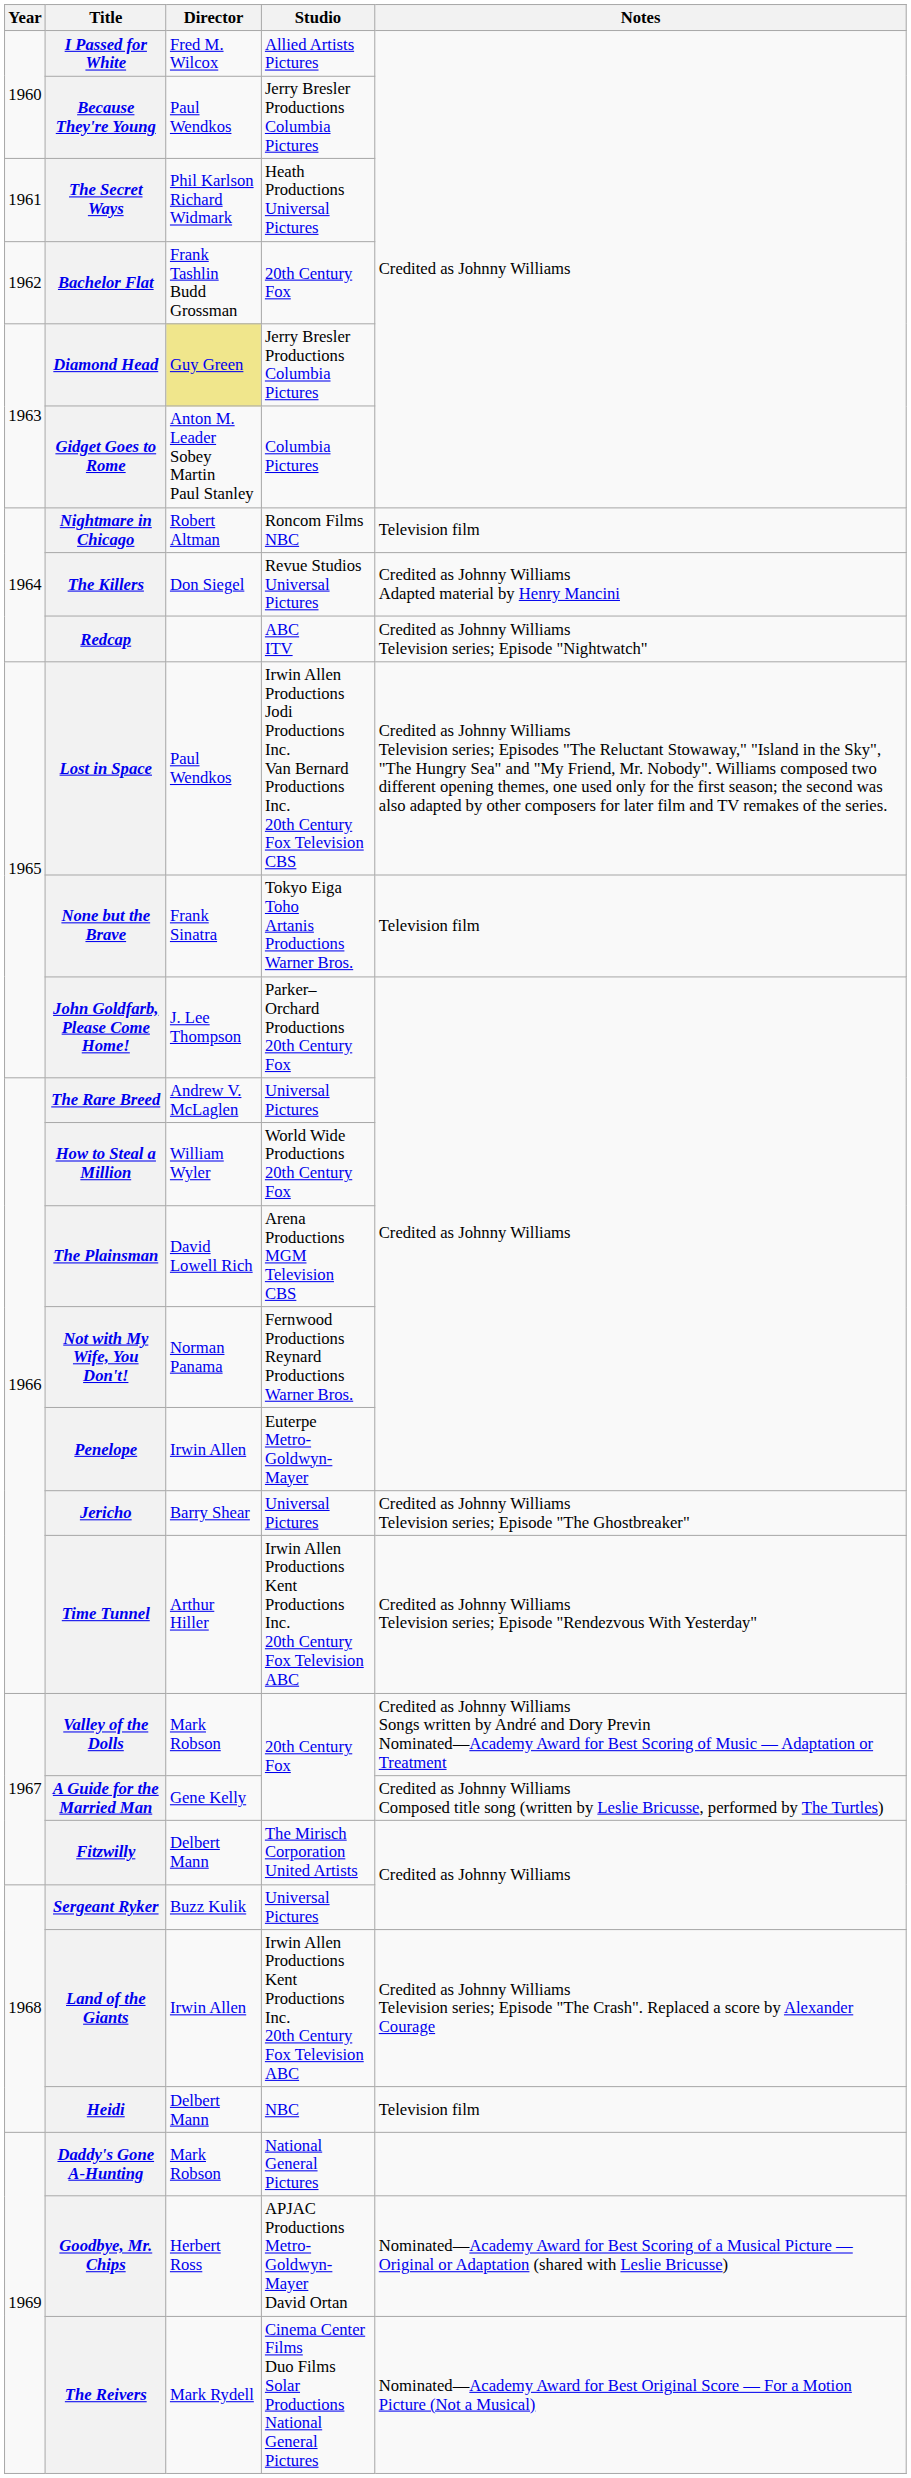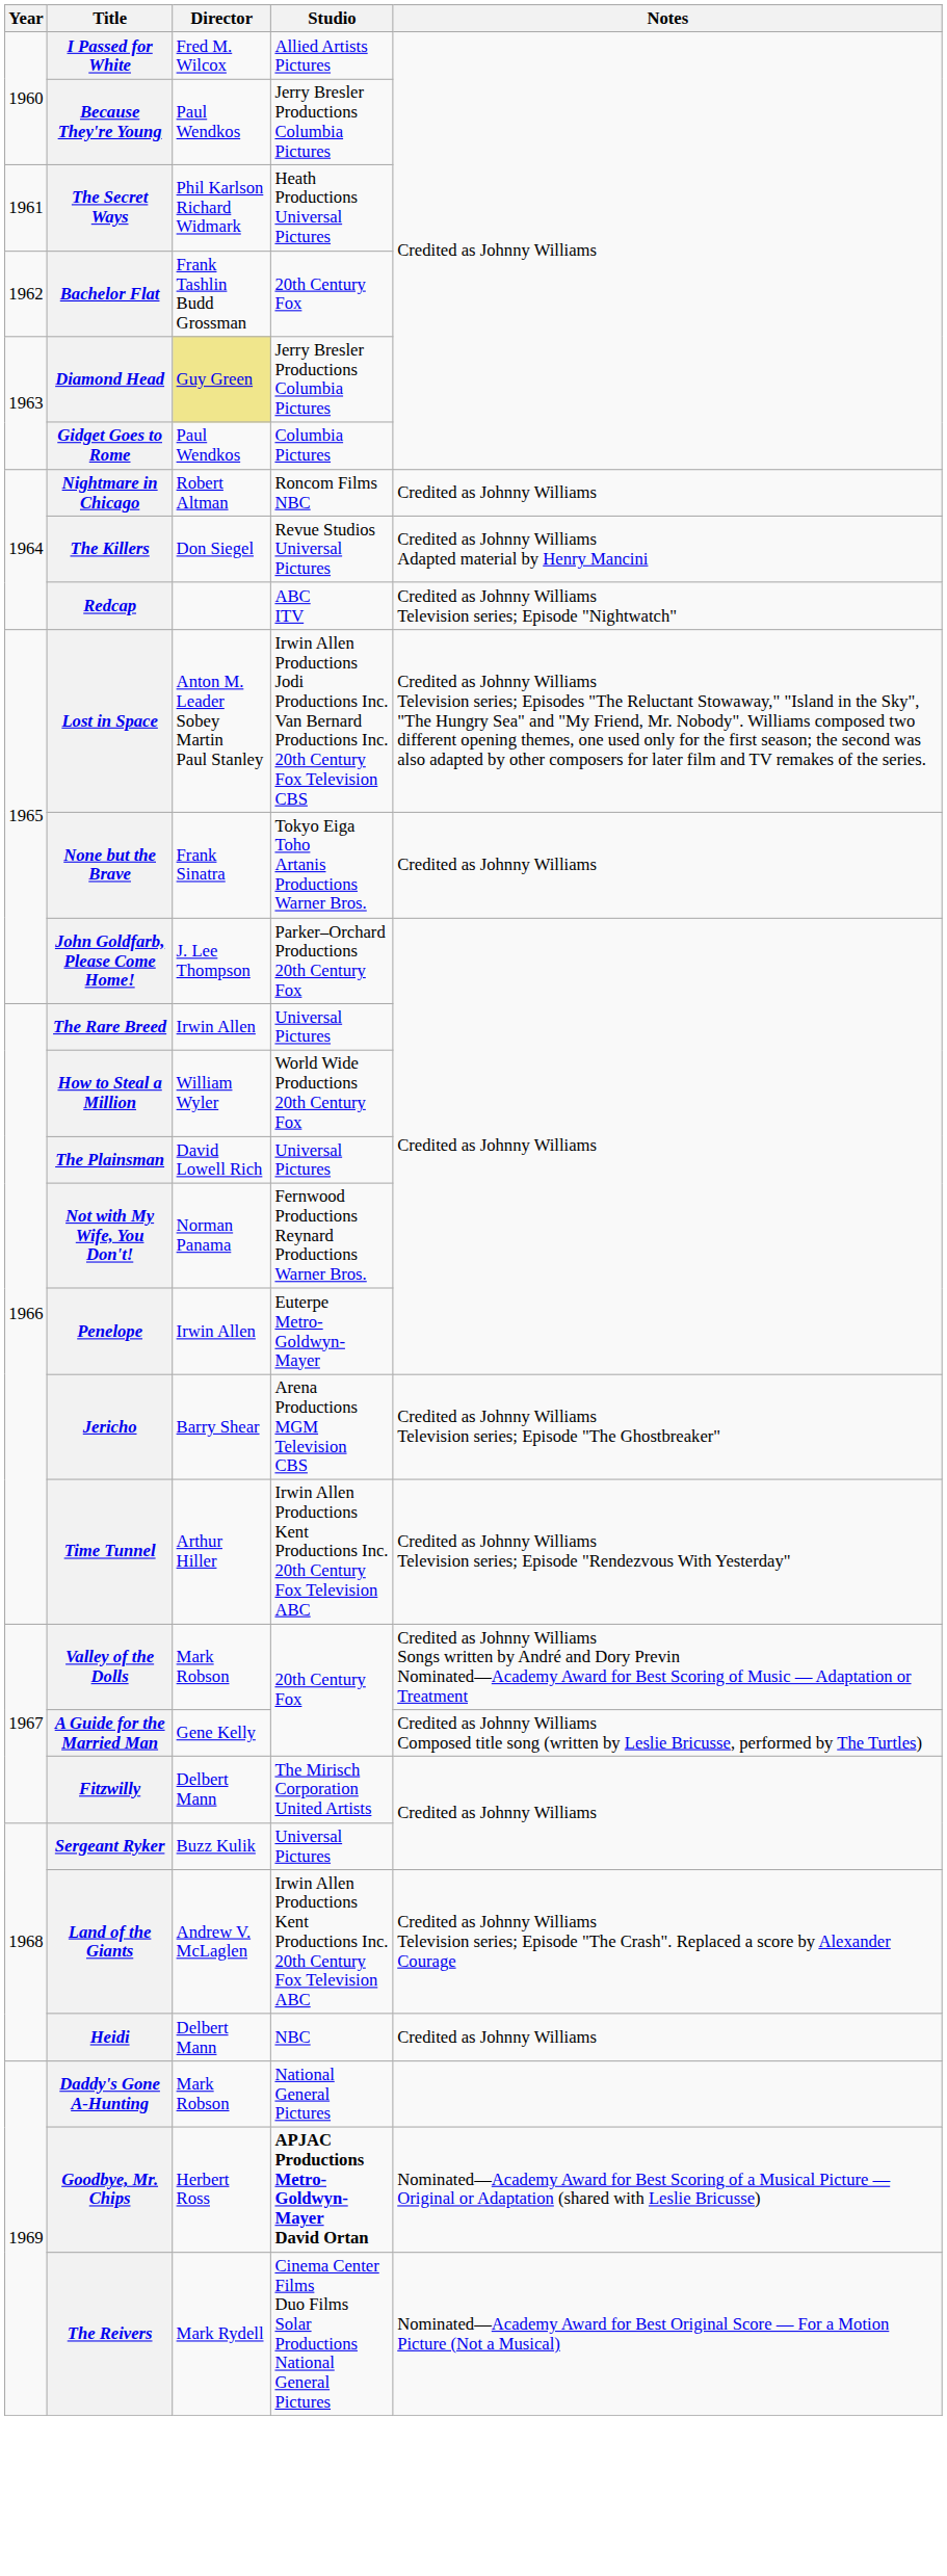 <table class="wikitable sortable">
 <tr>
 <th>Year</th>
 <th>Title</th>
 <th>Director</th>
 <th>Studio</th>
 <th>Notes</th>
 </tr>
 <tr>
 <td rowspan="2">1960</td>
 <th><em><a href='#'>I Passed for White</a></em></th>
 <td><a href='#'>Fred M. Wilcox</a></td>
 <td><a href='#'>Allied Artists Pictures</a></td>
 <td rowspan=6>Credited as Johnny Williams</td>
 </tr>
 <tr>
 <th><em><a href='#'>Because They're Young</a></em></th>
 <td><a href='#'>Paul Wendkos</a></td>
 <td>Jerry Bresler Productions<br><a href='#'>Columbia Pictures</a></td>
 </tr>
 <tr>
 <td>1961</td>
 <th><em><a href='#'>The Secret Ways</a></em></th>
 <td><a href='#'>Phil Karlson</a><br><a href='#'>Richard Widmark</a></td>
 <td>Heath Productions<br><a href='#'>Universal Pictures</a></td>
 </tr>
 <tr>
 <td>1962</td>
 <th><em><a href='#'>Bachelor Flat</a></em></th>
 <td><a href='#'>Frank Tashlin</a><br>Budd Grossman</td>
 <td><a href='#'>20th Century Fox</a></td>
 </tr>
 <tr>
 <td rowspan="2">1963</td>
 <th><em><a href='#'>Diamond Head</a></em></th>
 <td style="background: khaki;"><a href='#'>Guy Green</a></td>
 <td>Jerry Bresler Productions<br><a href='#'>Columbia Pictures</a></td>
 </tr>
 <tr>
 <th><em><a href='#'>Gidget Goes to Rome</a></em></th>
-<td><a href='#'>Anton M. Leader</a><br>Sobey Martin<br>Paul Stanley</td>
+<td><a href='#'>Paul Wendkos</a></td>
 <td><a href='#'>Columbia Pictures</a></td>
 </tr>
 <tr>
 <td rowspan="3">1964</td>
 <th><em><a href='#'>Nightmare in Chicago</a></em></th>
 <td><a href='#'>Robert Altman</a></td>
 <td>Roncom Films<br><a href='#'>NBC</a></td>
-<td>Television film</td>
+<td>Credited as Johnny Williams</td>
 </tr>
 <tr>
 <th><em><a href='#'>The Killers</a></em></th>
 <td><a href='#'>Don Siegel</a></td>
 <td>Revue Studios<br><a href='#'>Universal Pictures</a></td>
 <td>Credited as Johnny Williams<br>Adapted material by <a href='#'>Henry Mancini</a></td>
 </tr>
 <tr>
 <th><em><a href='#'>Redcap</a></em></th>
 <td></td>
 <td><a href='#'>ABC</a><br><a href='#'>ITV</a></td>
 <td>Credited as Johnny Williams<br>Television series; Episode "Nightwatch"</td>
 </tr>
 <tr>
 <td rowspan="3">1965</td>
 <th><em><a href='#'>Lost in Space</a></em></th>
-<td><a href='#'>Paul Wendkos</a></td>
+<td><a href='#'>Anton M. Leader</a><br>Sobey Martin<br>Paul Stanley</td>
 <td>Irwin Allen Productions<br>Jodi Productions Inc.<br>Van Bernard Productions Inc.<br><a href='#'>20th Century Fox Television</a><br><a href='#'>CBS</a></td>
 <td>Credited as Johnny Williams<br>Television series; Episodes "The Reluctant Stowaway," "Island in the Sky", "The Hungry Sea" and "My Friend, Mr. Nobody". Williams composed two different opening themes, one used only for the first season; the second was also adapted by other composers for later film and TV remakes of the series.</td>
 </tr>
 <tr>
 <th><em><a href='#'>None but the Brave</a></em></th>
 <td><a href='#'>Frank Sinatra</a></td>
 <td>Tokyo Eiga<br><a href='#'>Toho</a><br><a href='#'>Artanis Productions</a><br><a href='#'>Warner Bros.</a></td>
-<td>Television film</td>
+<td>Credited as Johnny Williams</td>
 </tr>
 <tr>
 <th><em><a href='#'>John Goldfarb, Please Come Home!</a></em></th>
 <td><a href='#'>J. Lee Thompson</a></td>
 <td>Parker–Orchard Productions<br><a href='#'>20th Century Fox</a></td>
 <td rowspan="6">Credited as Johnny Williams</td>
 </tr>
 <tr>
 <td rowspan="7">1966</td>
 <th><em><a href='#'>The Rare Breed</a></em></th>
-<td><a href='#'>Andrew V. McLaglen</a></td>
+<td><a href='#'>Irwin Allen</a></td>
 <td><a href='#'>Universal Pictures</a></td>
 </tr>
 <tr>
 <th><em><a href='#'>How to Steal a Million</a></em></th>
 <td><a href='#'>William Wyler</a></td>
 <td>World Wide Productions<br><a href='#'>20th Century Fox</a></td>
 </tr>
 <tr>
 <th><em><a href='#'>The Plainsman</a></em></th>
 <td><a href='#'>David Lowell Rich</a></td>
-<td>Arena Productions<br><a href='#'>MGM Television</a><br><a href='#'>CBS</a></td>
+<td><a href='#'>Universal Pictures</a></td>
 </tr>
 <tr>
 <th><em><a href='#'>Not with My Wife, You Don't!</a></em></th>
 <td><a href='#'>Norman Panama</a></td>
 <td>Fernwood Productions<br>Reynard Productions<br><a href='#'>Warner Bros.</a></td>
 </tr>
 <tr>
 <th><em><a href='#'>Penelope</a></em></th>
 <td><a href='#'>Irwin Allen</a></td>
 <td>Euterpe<br><a href='#'>Metro-Goldwyn-Mayer</a></td>
 </tr>
 <tr>
 <th><em><a href='#'>Jericho</a></em></th>
 <td><a href='#'>Barry Shear</a></td>
-<td><a href='#'>Universal Pictures</a></td>
+<td>Arena Productions<br><a href='#'>MGM Television</a><br><a href='#'>CBS</a></td>
 <td>Credited as Johnny Williams<br>Television series; Episode "The Ghostbreaker"</td>
 </tr>
 <tr>
 <th><em><a href='#'>Time Tunnel</a></em></th>
 <td><a href='#'>Arthur Hiller</a></td>
 <td>Irwin Allen Productions<br>Kent Productions Inc.<br><a href='#'>20th Century Fox Television</a><br><a href='#'>ABC</a></td>
 <td>Credited as Johnny Williams<br>Television series; Episode "Rendezvous With Yesterday"</td>
 </tr>
 <tr>
 <td rowspan="3">1967</td>
 <th><em><a href='#'>Valley of the Dolls</a></em></th>
 <td><a href='#'>Mark Robson</a></td>
 <td rowspan="2"><a href='#'>20th Century Fox</a></td>
 <td>Credited as Johnny Williams<br>Songs written by André and Dory Previn<br>Nominated—<a href='#'>Academy Award for Best Scoring of Music — Adaptation or Treatment</a></td>
 </tr>
 <tr>
 <th><em><a href='#'>A Guide for the Married Man</a></em></th>
 <td><a href='#'>Gene Kelly</a></td>
 <td>Credited as Johnny Williams<br>Composed title song (written by <a href='#'>Leslie Bricusse</a>, performed by <a href='#'>The Turtles</a>)</td>
 </tr>
 <tr>
 <th><em><a href='#'>Fitzwilly</a></em></th>
 <td><a href='#'>Delbert Mann</a></td>
 <td><a href='#'>The Mirisch Corporation</a><br><a href='#'>United Artists</a></td>
 <td rowspan="2">Credited as Johnny Williams</td>
 </tr>
 <tr>
 <td rowspan="3">1968</td>
 <th><em><a href='#'>Sergeant Ryker</a></em></th>
 <td><a href='#'>Buzz Kulik</a></td>
 <td><a href='#'>Universal Pictures</a></td>
 </tr>
 <tr>
 <th><em><a href='#'>Land of the Giants</a></em></th>
-<td><a href='#'>Irwin Allen</a></td>
+<td><a href='#'>Andrew V. McLaglen</a></td>
 <td>Irwin Allen Productions<br>Kent Productions Inc.<br><a href='#'>20th Century Fox Television</a><br><a href='#'>ABC</a></td>
 <td>Credited as Johnny Williams<br>Television series; Episode "The Crash". Replaced a score by <a href='#'>Alexander Courage</a></td>
 </tr>
 <tr>
 <th><em><a href='#'>Heidi</a></em></th>
 <td><a href='#'>Delbert Mann</a></td>
 <td><a href='#'>NBC</a></td>
-<td>Television film</td>
+<td>Credited as Johnny Williams</td>
 </tr>
 <tr>
 <td rowspan="3">1969</td>
 <th><em><a href='#'>Daddy's Gone A-Hunting</a></em></th>
 <td><a href='#'>Mark Robson</a></td>
 <td><a href='#'>National General Pictures</a></td>
 </tr>
 <tr>
 <th><em><a href='#'>Goodbye, Mr. Chips</a></em></th>
 <td><a href='#'>Herbert Ross</a></td>
-<td>APJAC Productions<br><a href='#'>Metro-Goldwyn-Mayer</a> <br>David Ortan </td>
+<td><strong>APJAC Productions<br><a href='#'>Metro-Goldwyn-Mayer</a> <br>David Ortan </strong></td>
 <td>Nominated—<a href='#'>Academy Award for Best Scoring of a Musical Picture — Original or Adaptation</a> (shared with <a href='#'>Leslie Bricusse</a>)</td>
 </tr>
 <tr>
 <th><em><a href='#'>The Reivers</a></em></th>
 <td><a href='#'>Mark Rydell</a></td>
 <td><a href='#'>Cinema Center Films</a><br>Duo Films<br><a href='#'>Solar Productions</a><br><a href='#'>National General Pictures</a></td>
 <td>Nominated—<a href='#'>Academy Award for Best Original Score — For a Motion Picture (Not a Musical)</a></td>
 </tr>
 </table>
